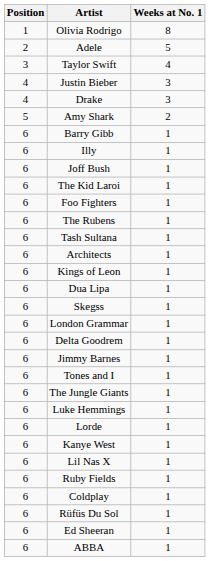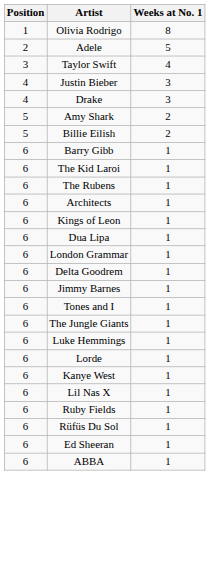 <table class="wikitable plainrowheaders" style="text-align:center;">
 <tr>
 <th>Position</th>
 <th>Artist</th>
 <th>Weeks at No. 1</th>
 </tr>
 <tr>
 <td>1</td>
 <td>Olivia Rodrigo</td>
 <td>8</td>
 </tr>
 <tr>
 <td>2</td>
 <td>Adele</td>
 <td>5</td>
 </tr>
 <tr>
 <td>3</td>
 <td>Taylor Swift</td>
 <td>4</td>
 </tr>
 <tr>
 <td>4</td>
 <td>Justin Bieber</td>
 <td>3</td>
 </tr>
 <tr>
 <td>4</td>
 <td>Drake</td>
 <td>3</td>
 </tr>
 <tr>
 <td>5</td>
 <td>Amy Shark</td>
 <td>2</td>
 </tr>
 <tr>
-<td>6</td>
-<td>Barry Gibb</td>
-<td>1</td>
+<td>5</td>
+<td>Billie Eilish</td>
+<td>2</td>
 </tr>
 <tr>
 <td>6</td>
-<td>Illy</td>
-<td>1</td>
-</tr>
-<tr>
-<td>6</td>
-<td>Joff Bush</td>
+<td>Barry Gibb</td>
 <td>1</td>
 </tr>
 <tr>
 <td>6</td>
 <td>The Kid Laroi</td>
 <td>1</td>
 </tr>
 <tr>
 <td>6</td>
-<td>Foo Fighters</td>
-<td>1</td>
-</tr>
-<tr>
-<td>6</td>
 <td>The Rubens</td>
-<td>1</td>
-</tr>
-<tr>
-<td>6</td>
-<td>Tash Sultana</td>
 <td>1</td>
 </tr>
 <tr>
 <td>6</td>
 <td>Architects</td>
 <td>1</td>
 </tr>
 <tr>
 <td>6</td>
 <td>Kings of Leon</td>
 <td>1</td>
 </tr>
 <tr>
 <td>6</td>
 <td>Dua Lipa</td>
-<td>1</td>
-</tr>
-<tr>
-<td>6</td>
-<td>Skegss</td>
 <td>1</td>
 </tr>
 <tr>
 <td>6</td>
 <td>London Grammar</td>
 <td>1</td>
 </tr>
 <tr>
 <td>6</td>
 <td>Delta Goodrem</td>
 <td>1</td>
 </tr>
 <tr>
 <td>6</td>
 <td>Jimmy Barnes</td>
 <td>1</td>
 </tr>
 <tr>
 <td>6</td>
 <td>Tones and I</td>
 <td>1</td>
 </tr>
 <tr>
 <td>6</td>
 <td>The Jungle Giants</td>
 <td>1</td>
 </tr>
 <tr>
 <td>6</td>
 <td>Luke Hemmings</td>
 <td>1</td>
 </tr>
 <tr>
 <td>6</td>
 <td>Lorde</td>
 <td>1</td>
 </tr>
 <tr>
 <td>6</td>
 <td>Kanye West</td>
 <td>1</td>
 </tr>
 <tr>
 <td>6</td>
 <td>Lil Nas X</td>
 <td>1</td>
 </tr>
 <tr>
 <td>6</td>
 <td>Ruby Fields</td>
 <td>1</td>
 </tr>
 <tr>
 <td>6</td>
-<td>Coldplay</td>
-<td>1</td>
-</tr>
-<tr>
-<td>6</td>
 <td>Rüfüs Du Sol</td>
 <td>1</td>
 </tr>
 <tr>
 <td>6</td>
 <td>Ed Sheeran</td>
 <td>1</td>
 </tr>
 <tr>
 <td>6</td>
 <td>ABBA</td>
 <td>1</td>
 </tr>
 </table>
